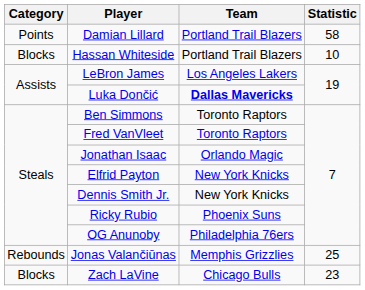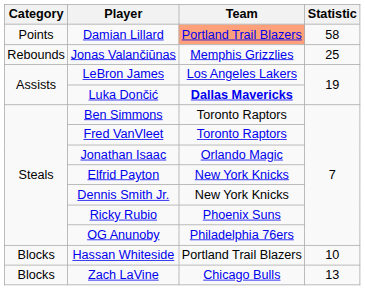 <table class="wikitable" style="text-align:center">
 <tr>
 <th>Category</th>
 <th>Player</th>
 <th>Team</th>
 <th>Statistic</th>
 </tr>
 <tr>
 <td>Points</td>
 <td><a href='#'>Damian Lillard</a></td>
-<td><a href='#'>Portland Trail Blazers</a></td>
+<td style="background: lightsalmon;"><a href='#'>Portland Trail Blazers</a></td>
 <td>58</td>
 </tr>
 <tr>
-<td>Blocks</td>
-<td><a href='#'>Hassan Whiteside</a></td>
-<td>Portland Trail Blazers</td>
-<td>10</td>
+<td>Rebounds</td>
+<td><a href='#'>Jonas Valančiūnas</a></td>
+<td><a href='#'>Memphis Grizzlies</a></td>
+<td>25</td>
 </tr>
 <tr>
 <td rowspan=2>Assists</td>
 <td><a href='#'>LeBron James</a></td>
 <td><a href='#'>Los Angeles Lakers</a></td>
 <td rowspan=2>19</td>
 </tr>
 <tr>
 <td><a href='#'>Luka Dončić</a></td>
 <td><strong><a href='#'>Dallas Mavericks</a></strong></td>
 </tr>
 <tr>
 <td rowspan="7">Steals</td>
 <td><a href='#'>Ben Simmons</a></td>
 <td>Toronto Raptors</td>
 <td rowspan="7">7</td>
 </tr>
 <tr>
 <td><a href='#'>Fred VanVleet</a></td>
 <td><a href='#'>Toronto Raptors</a></td>
 </tr>
 <tr>
 <td><a href='#'>Jonathan Isaac</a></td>
 <td><a href='#'>Orlando Magic</a></td>
 </tr>
 <tr>
 <td><a href='#'>Elfrid Payton</a></td>
 <td><a href='#'>New York Knicks</a></td>
 </tr>
 <tr>
 <td><a href='#'>Dennis Smith Jr.</a></td>
 <td>New York Knicks</td>
 </tr>
 <tr>
 <td><a href='#'>Ricky Rubio</a></td>
 <td><a href='#'>Phoenix Suns</a></td>
 </tr>
 <tr>
 <td><a href='#'>OG Anunoby</a></td>
 <td><a href='#'>Philadelphia 76ers</a></td>
 </tr>
 <tr>
-<td>Rebounds</td>
-<td><a href='#'>Jonas Valančiūnas</a></td>
-<td><a href='#'>Memphis Grizzlies</a></td>
-<td>25</td>
+<td>Blocks</td>
+<td><a href='#'>Hassan Whiteside</a></td>
+<td>Portland Trail Blazers</td>
+<td>10</td>
 </tr>
 <tr>
 <td>Blocks</td>
 <td><a href='#'>Zach LaVine</a></td>
 <td><a href='#'>Chicago Bulls</a></td>
-<td>23</td>
+<td>13</td>
 </tr>
 </table>
